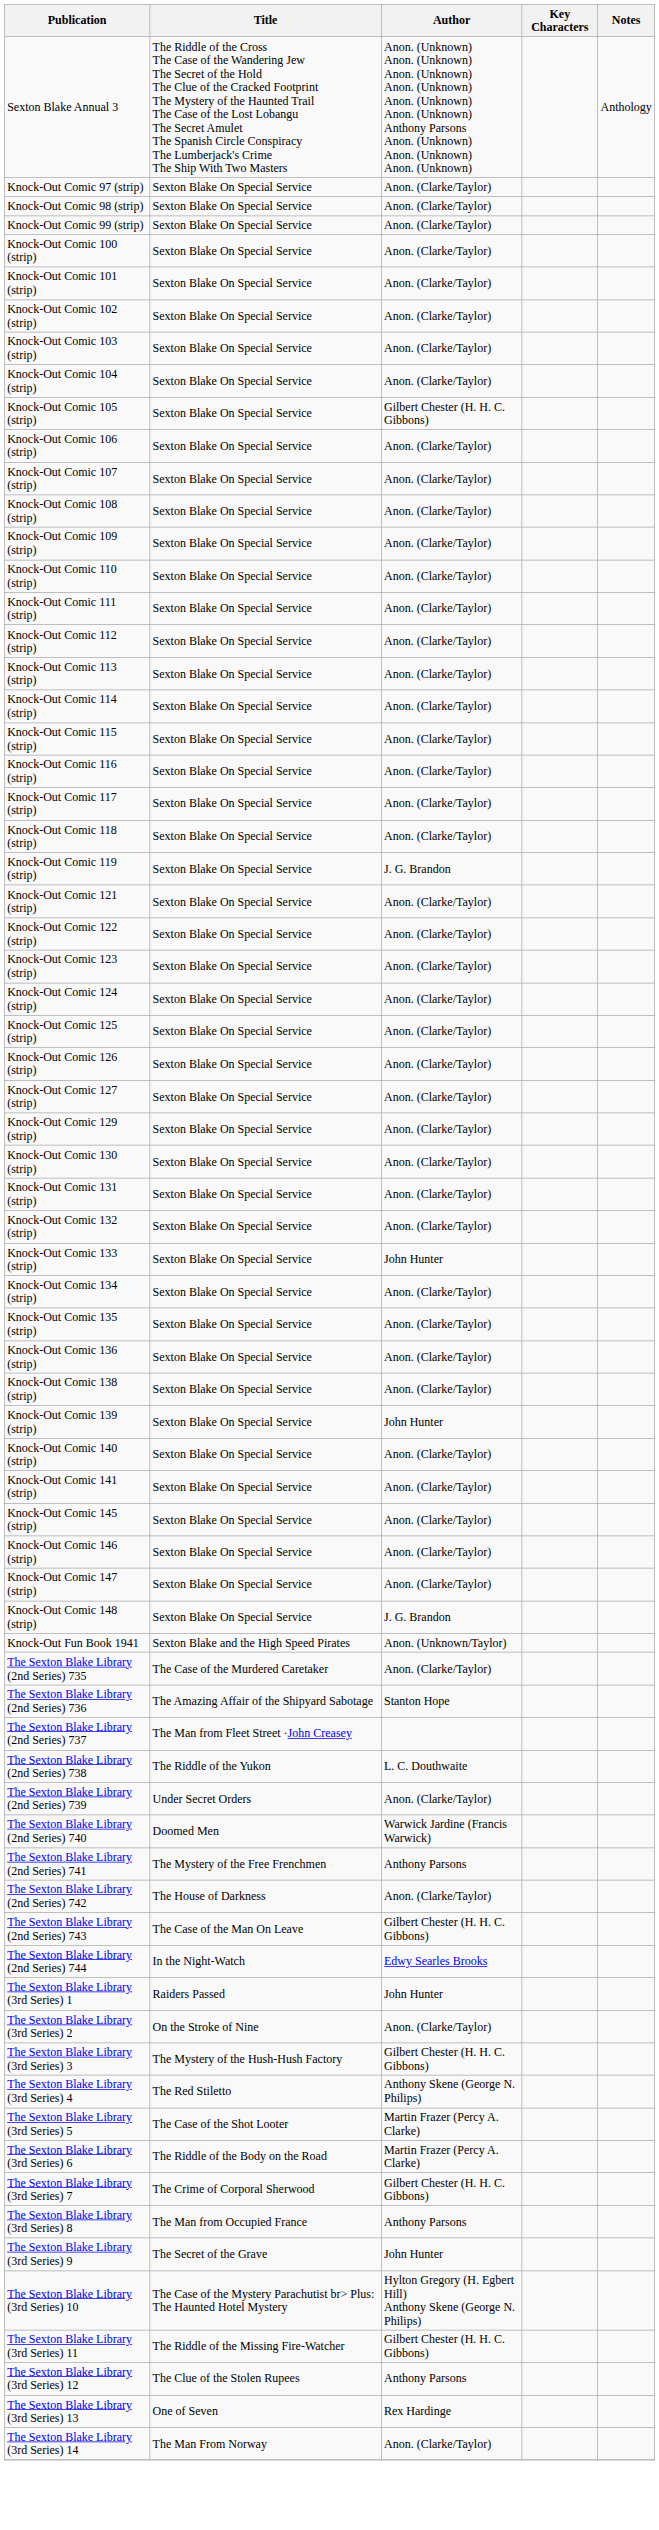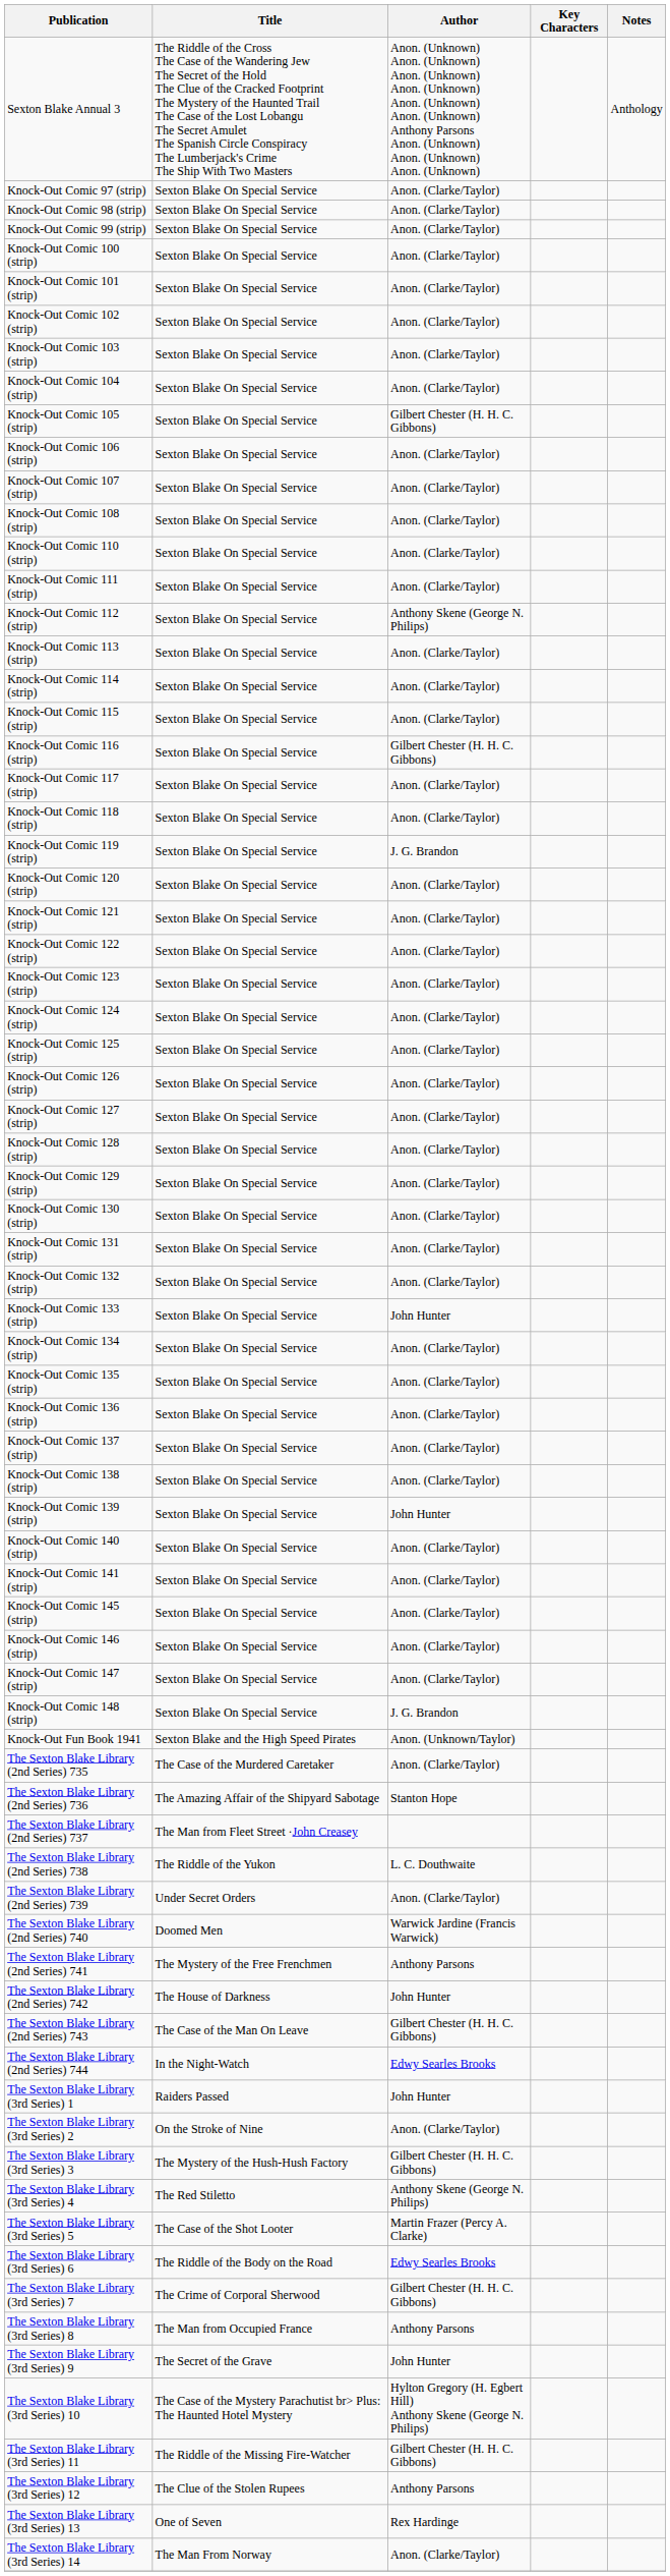 <table class="wikitable">
 <tr>
 <th>Publication</th>
 <th>Title</th>
 <th>Author</th>
 <th>Key Characters</th>
 <th>Notes</th>
 </tr>
 <tr>
 <td>Sexton Blake Annual 3</td>
 <td>The Riddle of the Cross <br>The Case of the Wandering Jew <br>The Secret of the Hold <br>The Clue of the Cracked Footprint <br>The Mystery of the Haunted Trail<br>The Case of the Lost Lobangu <br>The Secret Amulet<br> The Spanish Circle Conspiracy<br> The Lumberjack's Crime <br>The Ship With Two Masters</td>
 <td>Anon. (Unknown) <br> Anon. (Unknown) <br> Anon. (Unknown) <br>Anon. (Unknown) <br> Anon. (Unknown) <br> Anon. (Unknown) <br> Anthony Parsons <br> Anon. (Unknown) <br> Anon. (Unknown) <br> Anon. (Unknown)</td>
 <td></td>
 <td>Anthology</td>
 </tr>
 <tr>
 <td>Knock-Out Comic 97 (strip)</td>
 <td>Sexton Blake On Special Service</td>
 <td>Anon. (Clarke/Taylor)</td>
 <td></td>
 <td></td>
 </tr>
 <tr>
 <td>Knock-Out Comic 98 (strip)</td>
 <td>Sexton Blake On Special Service</td>
 <td>Anon. (Clarke/Taylor)</td>
 <td></td>
 <td></td>
 </tr>
 <tr>
 <td>Knock-Out Comic 99 (strip)</td>
 <td>Sexton Blake On Special Service</td>
 <td>Anon. (Clarke/Taylor)</td>
 <td></td>
 <td></td>
 </tr>
 <tr>
 <td>Knock-Out Comic 100 (strip)</td>
 <td>Sexton Blake On Special Service</td>
 <td>Anon. (Clarke/Taylor)</td>
 <td></td>
 <td></td>
 </tr>
 <tr>
 <td>Knock-Out Comic 101 (strip)</td>
 <td>Sexton Blake On Special Service</td>
 <td>Anon. (Clarke/Taylor)</td>
 <td></td>
 <td></td>
 </tr>
 <tr>
 <td>Knock-Out Comic 102 (strip)</td>
 <td>Sexton Blake On Special Service</td>
 <td>Anon. (Clarke/Taylor)</td>
 <td></td>
 <td></td>
 </tr>
 <tr>
 <td>Knock-Out Comic 103 (strip)</td>
 <td>Sexton Blake On Special Service</td>
 <td>Anon. (Clarke/Taylor)</td>
 <td></td>
 <td></td>
 </tr>
 <tr>
 <td>Knock-Out Comic 104 (strip)</td>
 <td>Sexton Blake On Special Service</td>
 <td>Anon. (Clarke/Taylor)</td>
 <td></td>
 <td></td>
 </tr>
 <tr>
 <td>Knock-Out Comic 105 (strip)</td>
 <td>Sexton Blake On Special Service</td>
 <td>Gilbert Chester (H. H. C. Gibbons)</td>
 <td></td>
 <td></td>
 </tr>
 <tr>
 <td>Knock-Out Comic 106 (strip)</td>
 <td>Sexton Blake On Special Service</td>
 <td>Anon. (Clarke/Taylor)</td>
 <td></td>
 <td></td>
 </tr>
 <tr>
 <td>Knock-Out Comic 107 (strip)</td>
 <td>Sexton Blake On Special Service</td>
 <td>Anon. (Clarke/Taylor)</td>
 <td></td>
 <td></td>
 </tr>
 <tr>
 <td>Knock-Out Comic 108 (strip)</td>
 <td>Sexton Blake On Special Service</td>
 <td>Anon. (Clarke/Taylor)</td>
 <td></td>
 <td></td>
 </tr>
 <tr>
-<td>Knock-Out Comic 109 (strip)</td>
-<td>Sexton Blake On Special Service</td>
-<td>Anon. (Clarke/Taylor)</td>
-<td></td>
-<td></td>
-</tr>
-<tr>
 <td>Knock-Out Comic 110 (strip)</td>
 <td>Sexton Blake On Special Service</td>
 <td>Anon. (Clarke/Taylor)</td>
 <td></td>
 <td></td>
 </tr>
 <tr>
 <td>Knock-Out Comic 111 (strip)</td>
 <td>Sexton Blake On Special Service</td>
 <td>Anon. (Clarke/Taylor)</td>
 <td></td>
 <td></td>
 </tr>
 <tr>
 <td>Knock-Out Comic 112 (strip)</td>
 <td>Sexton Blake On Special Service</td>
-<td>Anon. (Clarke/Taylor)</td>
+<td>Anthony Skene (George N. Philips)</td>
 <td></td>
 <td></td>
 </tr>
 <tr>
 <td>Knock-Out Comic 113 (strip)</td>
 <td>Sexton Blake On Special Service</td>
 <td>Anon. (Clarke/Taylor)</td>
 <td></td>
 <td></td>
 </tr>
 <tr>
 <td>Knock-Out Comic 114 (strip)</td>
 <td>Sexton Blake On Special Service</td>
 <td>Anon. (Clarke/Taylor)</td>
 <td></td>
 <td></td>
 </tr>
 <tr>
 <td>Knock-Out Comic 115 (strip)</td>
 <td>Sexton Blake On Special Service</td>
 <td>Anon. (Clarke/Taylor)</td>
 <td></td>
 <td></td>
 </tr>
 <tr>
 <td>Knock-Out Comic 116 (strip)</td>
 <td>Sexton Blake On Special Service</td>
-<td>Anon. (Clarke/Taylor)</td>
+<td>Gilbert Chester (H. H. C. Gibbons)</td>
 <td></td>
 <td></td>
 </tr>
 <tr>
 <td>Knock-Out Comic 117 (strip)</td>
 <td>Sexton Blake On Special Service</td>
 <td>Anon. (Clarke/Taylor)</td>
 <td></td>
 <td></td>
 </tr>
 <tr>
 <td>Knock-Out Comic 118 (strip)</td>
 <td>Sexton Blake On Special Service</td>
 <td>Anon. (Clarke/Taylor)</td>
 <td></td>
 <td></td>
 </tr>
 <tr>
 <td>Knock-Out Comic 119 (strip)</td>
 <td>Sexton Blake On Special Service</td>
 <td>J. G. Brandon</td>
+<td></td>
+<td></td>
+</tr>
+<tr>
+<td>Knock-Out Comic 120 (strip)</td>
+<td>Sexton Blake On Special Service</td>
+<td>Anon. (Clarke/Taylor)</td>
 <td></td>
 <td></td>
 </tr>
 <tr>
 <td>Knock-Out Comic 121 (strip)</td>
 <td>Sexton Blake On Special Service</td>
 <td>Anon. (Clarke/Taylor)</td>
 <td></td>
 <td></td>
 </tr>
 <tr>
 <td>Knock-Out Comic 122 (strip)</td>
 <td>Sexton Blake On Special Service</td>
 <td>Anon. (Clarke/Taylor)</td>
 <td></td>
 <td></td>
 </tr>
 <tr>
 <td>Knock-Out Comic 123 (strip)</td>
 <td>Sexton Blake On Special Service</td>
 <td>Anon. (Clarke/Taylor)</td>
 <td></td>
 <td></td>
 </tr>
 <tr>
 <td>Knock-Out Comic 124 (strip)</td>
 <td>Sexton Blake On Special Service</td>
 <td>Anon. (Clarke/Taylor)</td>
 <td></td>
 <td></td>
 </tr>
 <tr>
 <td>Knock-Out Comic 125 (strip)</td>
 <td>Sexton Blake On Special Service</td>
 <td>Anon. (Clarke/Taylor)</td>
 <td></td>
 <td></td>
 </tr>
 <tr>
 <td>Knock-Out Comic 126 (strip)</td>
 <td>Sexton Blake On Special Service</td>
 <td>Anon. (Clarke/Taylor)</td>
 <td></td>
 <td></td>
 </tr>
 <tr>
 <td>Knock-Out Comic 127 (strip)</td>
+<td>Sexton Blake On Special Service</td>
+<td>Anon. (Clarke/Taylor)</td>
+<td></td>
+<td></td>
+</tr>
+<tr>
+<td>Knock-Out Comic 128 (strip)</td>
 <td>Sexton Blake On Special Service</td>
 <td>Anon. (Clarke/Taylor)</td>
 <td></td>
 <td></td>
 </tr>
 <tr>
 <td>Knock-Out Comic 129 (strip)</td>
 <td>Sexton Blake On Special Service</td>
 <td>Anon. (Clarke/Taylor)</td>
 <td></td>
 <td></td>
 </tr>
 <tr>
 <td>Knock-Out Comic 130 (strip)</td>
 <td>Sexton Blake On Special Service</td>
 <td>Anon. (Clarke/Taylor)</td>
 <td></td>
 <td></td>
 </tr>
 <tr>
 <td>Knock-Out Comic 131 (strip)</td>
 <td>Sexton Blake On Special Service</td>
 <td>Anon. (Clarke/Taylor)</td>
 <td></td>
 <td></td>
 </tr>
 <tr>
 <td>Knock-Out Comic 132 (strip)</td>
 <td>Sexton Blake On Special Service</td>
 <td>Anon. (Clarke/Taylor)</td>
 <td></td>
 <td></td>
 </tr>
 <tr>
 <td>Knock-Out Comic 133 (strip)</td>
 <td>Sexton Blake On Special Service</td>
 <td>John Hunter</td>
 <td></td>
 <td></td>
 </tr>
 <tr>
 <td>Knock-Out Comic 134 (strip)</td>
 <td>Sexton Blake On Special Service</td>
 <td>Anon. (Clarke/Taylor)</td>
 <td></td>
 <td></td>
 </tr>
 <tr>
 <td>Knock-Out Comic 135 (strip)</td>
 <td>Sexton Blake On Special Service</td>
 <td>Anon. (Clarke/Taylor)</td>
 <td></td>
 <td></td>
 </tr>
 <tr>
 <td>Knock-Out Comic 136 (strip)</td>
+<td>Sexton Blake On Special Service</td>
+<td>Anon. (Clarke/Taylor)</td>
+<td></td>
+<td></td>
+</tr>
+<tr>
+<td>Knock-Out Comic 137 (strip)</td>
 <td>Sexton Blake On Special Service</td>
 <td>Anon. (Clarke/Taylor)</td>
 <td></td>
 <td></td>
 </tr>
 <tr>
 <td>Knock-Out Comic 138 (strip)</td>
 <td>Sexton Blake On Special Service</td>
 <td>Anon. (Clarke/Taylor)</td>
 <td></td>
 <td></td>
 </tr>
 <tr>
 <td>Knock-Out Comic 139 (strip)</td>
 <td>Sexton Blake On Special Service</td>
 <td>John Hunter</td>
 <td></td>
 <td></td>
 </tr>
 <tr>
 <td>Knock-Out Comic 140 (strip)</td>
 <td>Sexton Blake On Special Service</td>
 <td>Anon. (Clarke/Taylor)</td>
 <td></td>
 <td></td>
 </tr>
 <tr>
 <td>Knock-Out Comic 141 (strip)</td>
 <td>Sexton Blake On Special Service</td>
 <td>Anon. (Clarke/Taylor)</td>
 <td></td>
 <td></td>
 </tr>
 <tr>
 <td>Knock-Out Comic 145 (strip)</td>
 <td>Sexton Blake On Special Service</td>
 <td>Anon. (Clarke/Taylor)</td>
 <td></td>
 <td></td>
 </tr>
 <tr>
 <td>Knock-Out Comic 146 (strip)</td>
 <td>Sexton Blake On Special Service</td>
 <td>Anon. (Clarke/Taylor)</td>
 <td></td>
 <td></td>
 </tr>
 <tr>
 <td>Knock-Out Comic 147 (strip)</td>
 <td>Sexton Blake On Special Service</td>
 <td>Anon. (Clarke/Taylor)</td>
 <td></td>
 <td></td>
 </tr>
 <tr>
 <td>Knock-Out Comic 148 (strip)</td>
 <td>Sexton Blake On Special Service</td>
 <td>J. G. Brandon</td>
 <td></td>
 <td></td>
 </tr>
 <tr>
 <td>Knock-Out Fun Book 1941</td>
 <td>Sexton Blake and the High Speed Pirates</td>
 <td>Anon. (Unknown/Taylor)</td>
 <td></td>
 <td></td>
 </tr>
 <tr>
 <td><a href='#'>The Sexton Blake Library</a> (2nd Series) 735</td>
 <td>The Case of the Murdered Caretaker</td>
 <td>Anon. (Clarke/Taylor)</td>
 <td></td>
 <td></td>
 </tr>
 <tr>
 <td><a href='#'>The Sexton Blake Library</a> (2nd Series) 736</td>
 <td>The Amazing Affair of the Shipyard Sabotage</td>
 <td>Stanton Hope</td>
 <td></td>
 <td></td>
 </tr>
 <tr>
 <td><a href='#'>The Sexton Blake Library</a> (2nd Series) 737</td>
 <td>The Man from Fleet Street ·<a href='#'>John Creasey</a></td>
 <td></td>
 <td></td>
 </tr>
 <tr>
 <td><a href='#'>The Sexton Blake Library</a> (2nd Series) 738</td>
 <td>The Riddle of the Yukon</td>
 <td>L. C. Douthwaite</td>
 <td></td>
 <td></td>
 </tr>
 <tr>
 <td><a href='#'>The Sexton Blake Library</a> (2nd Series) 739</td>
 <td>Under Secret Orders</td>
 <td>Anon. (Clarke/Taylor)</td>
 <td></td>
 <td></td>
 </tr>
 <tr>
 <td><a href='#'>The Sexton Blake Library</a> (2nd Series) 740</td>
 <td>Doomed Men</td>
 <td>Warwick Jardine (Francis Warwick)</td>
 <td></td>
 <td></td>
 </tr>
 <tr>
 <td><a href='#'>The Sexton Blake Library</a> (2nd Series) 741</td>
 <td>The Mystery of the Free Frenchmen</td>
 <td>Anthony Parsons</td>
 <td></td>
 <td></td>
 </tr>
 <tr>
 <td><a href='#'>The Sexton Blake Library</a> (2nd Series) 742</td>
 <td>The House of Darkness</td>
-<td>Anon. (Clarke/Taylor)</td>
+<td>John Hunter</td>
 <td></td>
 <td></td>
 </tr>
 <tr>
 <td><a href='#'>The Sexton Blake Library</a> (2nd Series) 743</td>
 <td>The Case of the Man On Leave</td>
 <td>Gilbert Chester (H. H. C. Gibbons)</td>
 <td></td>
 <td></td>
 </tr>
 <tr>
 <td><a href='#'>The Sexton Blake Library</a> (2nd Series) 744</td>
 <td>In the Night-Watch</td>
 <td><a href='#'>Edwy Searles Brooks</a></td>
 <td></td>
 <td></td>
 </tr>
 <tr>
 <td><a href='#'>The Sexton Blake Library</a> (3rd Series) 1</td>
 <td>Raiders Passed</td>
 <td>John Hunter</td>
 <td></td>
 <td></td>
 </tr>
 <tr>
 <td><a href='#'>The Sexton Blake Library</a> (3rd Series) 2</td>
 <td>On the Stroke of Nine</td>
 <td>Anon. (Clarke/Taylor)</td>
 <td></td>
 <td></td>
 </tr>
 <tr>
 <td><a href='#'>The Sexton Blake Library</a> (3rd Series) 3</td>
 <td>The Mystery of the Hush-Hush Factory</td>
 <td>Gilbert Chester (H. H. C. Gibbons)</td>
 <td></td>
 <td></td>
 </tr>
 <tr>
 <td><a href='#'>The Sexton Blake Library</a> (3rd Series) 4</td>
 <td>The Red Stiletto</td>
 <td>Anthony Skene (George N. Philips)</td>
 <td></td>
 <td></td>
 </tr>
 <tr>
 <td><a href='#'>The Sexton Blake Library</a> (3rd Series) 5</td>
 <td>The Case of the Shot Looter</td>
 <td>Martin Frazer (Percy A. Clarke)</td>
 <td></td>
 <td></td>
 </tr>
 <tr>
 <td><a href='#'>The Sexton Blake Library</a> (3rd Series) 6</td>
 <td>The Riddle of the Body on the Road</td>
-<td>Martin Frazer (Percy A. Clarke)</td>
+<td><a href='#'>Edwy Searles Brooks</a></td>
 <td></td>
 <td></td>
 </tr>
 <tr>
 <td><a href='#'>The Sexton Blake Library</a> (3rd Series) 7</td>
 <td>The Crime of Corporal Sherwood</td>
 <td>Gilbert Chester (H. H. C. Gibbons)</td>
 <td></td>
 <td></td>
 </tr>
 <tr>
 <td><a href='#'>The Sexton Blake Library</a> (3rd Series) 8</td>
 <td>The Man from Occupied France</td>
 <td>Anthony Parsons</td>
 <td></td>
 <td></td>
 </tr>
 <tr>
 <td><a href='#'>The Sexton Blake Library</a> (3rd Series) 9</td>
 <td>The Secret of the Grave</td>
 <td>John Hunter</td>
 <td></td>
 <td></td>
 </tr>
 <tr>
 <td><a href='#'>The Sexton Blake Library</a> (3rd Series) 10</td>
 <td>The Case of the Mystery Parachutist br> Plus: The Haunted Hotel Mystery</td>
 <td>Hylton Gregory (H. Egbert Hill) <br> Anthony Skene (George N. Philips)</td>
 <td></td>
 <td></td>
 </tr>
 <tr>
 <td><a href='#'>The Sexton Blake Library</a> (3rd Series) 11</td>
 <td>The Riddle of the Missing Fire-Watcher</td>
 <td>Gilbert Chester (H. H. C. Gibbons)</td>
 <td></td>
 <td></td>
 </tr>
 <tr>
 <td><a href='#'>The Sexton Blake Library</a> (3rd Series) 12</td>
 <td>The Clue of the Stolen Rupees</td>
 <td>Anthony Parsons</td>
 <td></td>
 <td></td>
 </tr>
 <tr>
 <td><a href='#'>The Sexton Blake Library</a> (3rd Series) 13</td>
 <td>One of Seven</td>
 <td>Rex Hardinge</td>
 <td></td>
 <td></td>
 </tr>
 <tr>
 <td><a href='#'>The Sexton Blake Library</a> (3rd Series) 14</td>
 <td>The Man From Norway</td>
 <td>Anon. (Clarke/Taylor)</td>
 <td></td>
 <td></td>
 </tr>
 <tr>
 </tr>
 </table>
